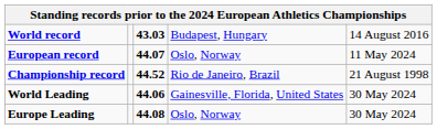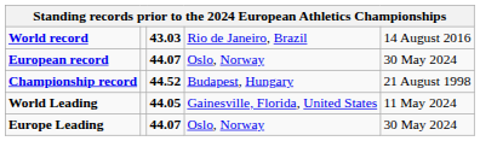 <table class="wikitable">
 <tr>
 <th colspan="5">Standing records prior to the 2024 European Athletics Championships</th>
 </tr>
 <tr>
 <td><strong><a href='#'>World record</a></strong></td>
 <td></td>
 <td><strong>43.03</strong></td>
-<td><a href='#'>Budapest</a>, <a href='#'>Hungary</a></td>
+<td><a href='#'>Rio de Janeiro</a>, <a href='#'>Brazil</a></td>
 <td>14 August 2016</td>
 </tr>
 <tr>
 <td><strong><a href='#'>European record</a></strong></td>
 <td></td>
 <td><strong>44.07</strong></td>
 <td><a href='#'>Oslo</a>, <a href='#'>Norway</a></td>
-<td>11 May 2024</td>
+<td>30 May 2024</td>
 </tr>
 <tr>
 <td><strong><a href='#'>Championship record</a></strong></td>
 <td></td>
 <td><strong>44.52</strong></td>
-<td><a href='#'>Rio de Janeiro</a>, <a href='#'>Brazil</a></td>
+<td><a href='#'>Budapest</a>, <a href='#'>Hungary</a></td>
 <td>21 August 1998</td>
 </tr>
 <tr>
 <td><strong>World Leading</strong></td>
 <td></td>
-<td><strong>44.06</strong></td>
+<td><strong>44.05</strong></td>
 <td><a href='#'>Gainesville, Florida</a>, <a href='#'>United States</a></td>
-<td>30 May 2024</td>
+<td>11 May 2024</td>
 </tr>
 <tr>
 <td><strong>Europe Leading</strong></td>
 <td></td>
-<td><strong>44.08</strong></td>
+<td><strong>44.07</strong></td>
 <td><a href='#'>Oslo</a>, <a href='#'>Norway</a></td>
 <td>30 May 2024</td>
 </tr>
 </table>
